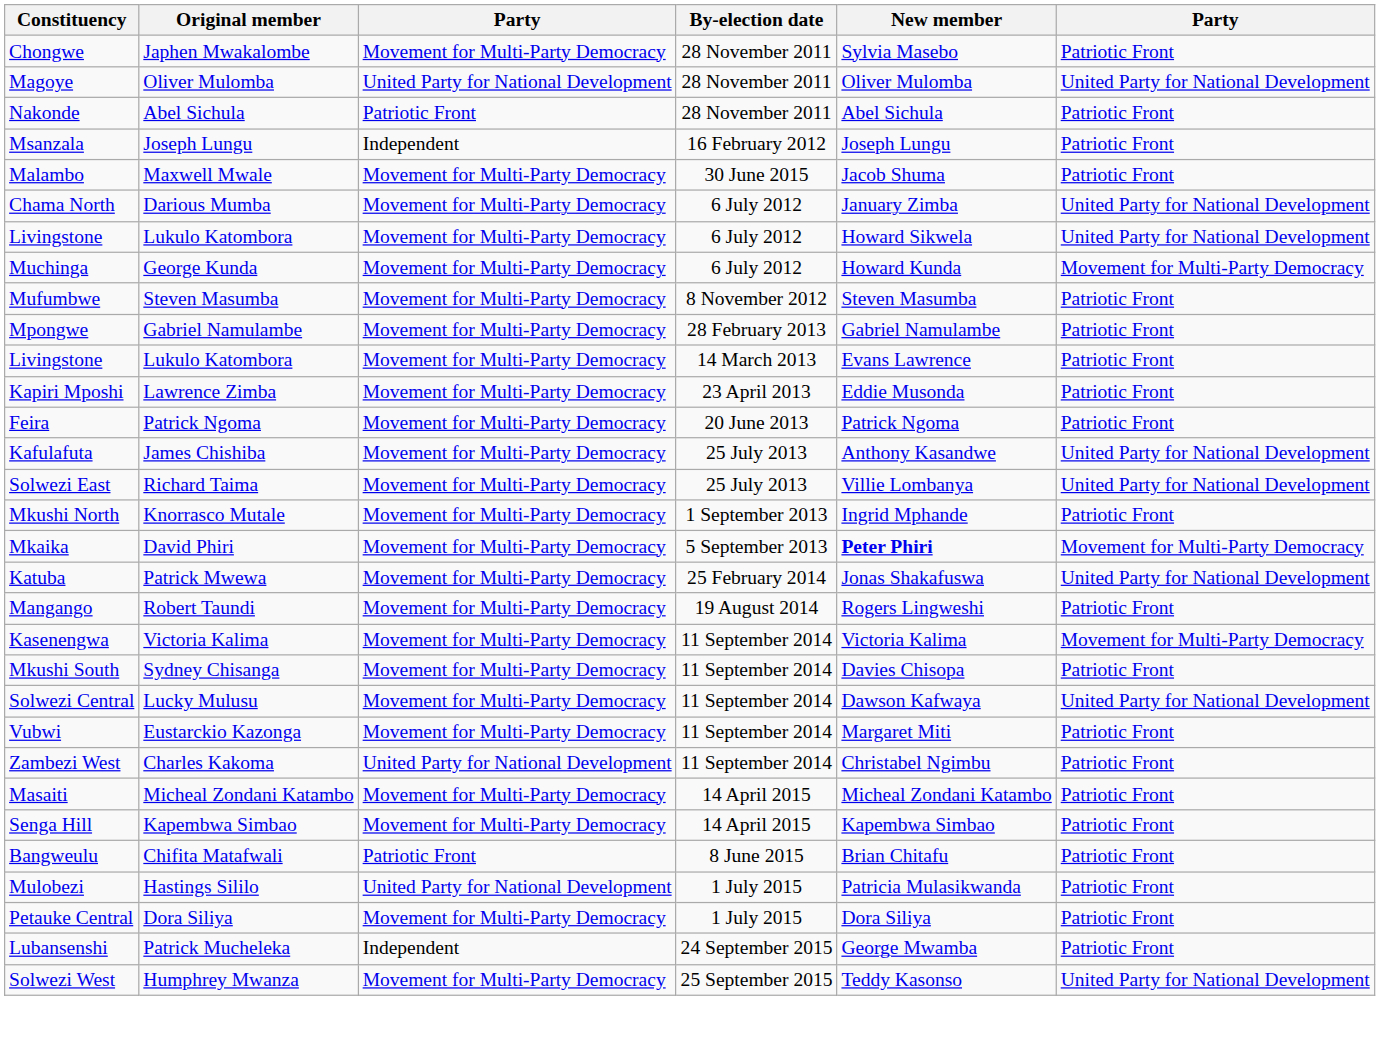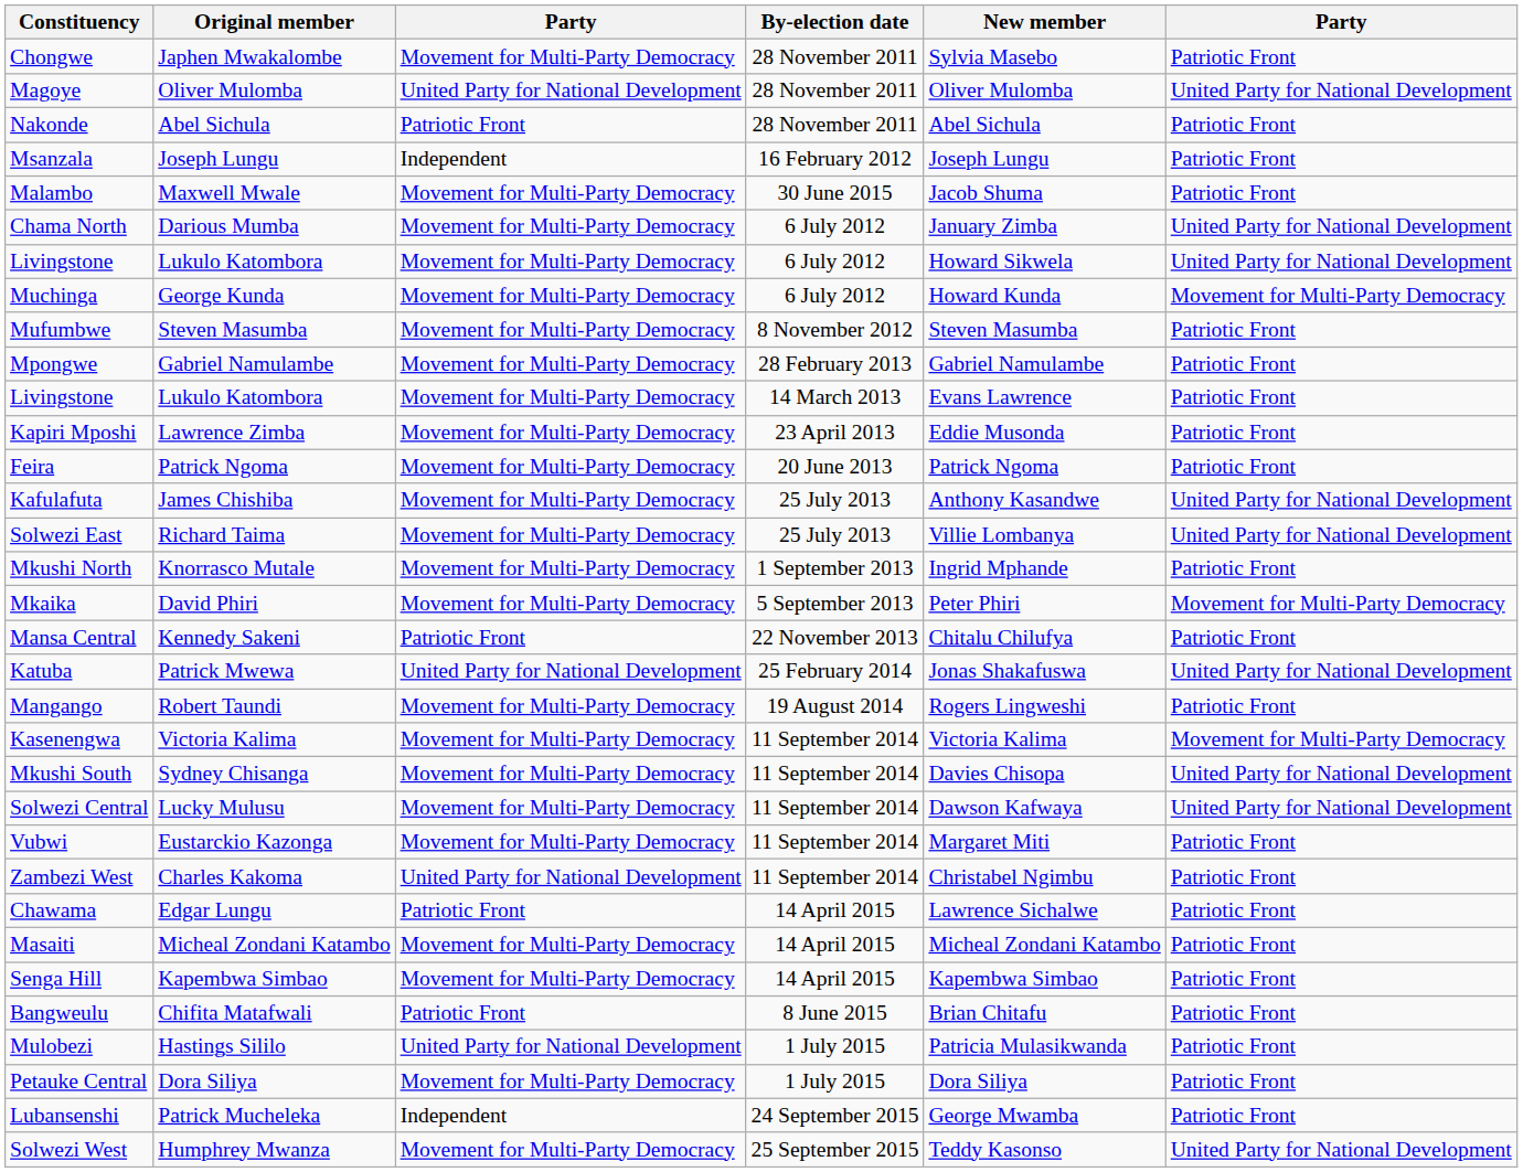 <table class="wikitable sortable">
 <tr>
 <th>Constituency</th>
 <th>Original member</th>
 <th>Party</th>
 <th>By-election date</th>
 <th>New member</th>
 <th>Party</th>
 </tr>
 <tr>
 <td><a href='#'>Chongwe</a></td>
 <td><a href='#'>Japhen Mwakalombe</a></td>
 <td><a href='#'>Movement for Multi-Party Democracy</a></td>
 <td align=center>28 November 2011</td>
 <td><a href='#'>Sylvia Masebo</a></td>
 <td><a href='#'>Patriotic Front</a></td>
 </tr>
 <tr>
 <td><a href='#'>Magoye</a></td>
 <td><a href='#'>Oliver Mulomba</a></td>
 <td><a href='#'>United Party for National Development</a></td>
 <td align=center>28 November 2011</td>
 <td><a href='#'>Oliver Mulomba</a></td>
 <td><a href='#'>United Party for National Development</a></td>
 </tr>
 <tr>
 <td><a href='#'>Nakonde</a></td>
 <td><a href='#'>Abel Sichula</a></td>
 <td><a href='#'>Patriotic Front</a></td>
 <td align=center>28 November 2011</td>
 <td><a href='#'>Abel Sichula</a></td>
 <td><a href='#'>Patriotic Front</a></td>
 </tr>
 <tr>
 <td><a href='#'>Msanzala</a></td>
 <td><a href='#'>Joseph Lungu</a></td>
 <td>Independent</td>
 <td align=center>16 February 2012</td>
 <td><a href='#'>Joseph Lungu</a></td>
 <td><a href='#'>Patriotic Front</a></td>
 </tr>
 <tr>
 <td><a href='#'>Malambo</a></td>
 <td><a href='#'>Maxwell Mwale</a></td>
 <td><a href='#'>Movement for Multi-Party Democracy</a></td>
 <td align=center>30 June 2015</td>
 <td><a href='#'>Jacob Shuma</a></td>
 <td><a href='#'>Patriotic Front</a></td>
 </tr>
 <tr>
 <td><a href='#'>Chama North</a></td>
 <td><a href='#'>Darious Mumba</a></td>
 <td><a href='#'>Movement for Multi-Party Democracy</a></td>
 <td align=center>6 July 2012</td>
 <td><a href='#'>January Zimba</a></td>
 <td><a href='#'>United Party for National Development</a></td>
 </tr>
 <tr>
 <td><a href='#'>Livingstone</a></td>
 <td><a href='#'>Lukulo Katombora</a></td>
 <td><a href='#'>Movement for Multi-Party Democracy</a></td>
 <td align=center>6 July 2012</td>
 <td><a href='#'>Howard Sikwela</a></td>
 <td><a href='#'>United Party for National Development</a></td>
 </tr>
 <tr>
 <td><a href='#'>Muchinga</a></td>
 <td><a href='#'>George Kunda</a></td>
 <td><a href='#'>Movement for Multi-Party Democracy</a></td>
 <td align=center>6 July 2012</td>
 <td><a href='#'>Howard Kunda</a></td>
 <td><a href='#'>Movement for Multi-Party Democracy</a></td>
 </tr>
 <tr>
 <td><a href='#'>Mufumbwe</a></td>
 <td><a href='#'>Steven Masumba</a></td>
 <td><a href='#'>Movement for Multi-Party Democracy</a></td>
 <td align=center>8 November 2012</td>
 <td><a href='#'>Steven Masumba</a></td>
 <td><a href='#'>Patriotic Front</a></td>
 </tr>
 <tr>
 <td><a href='#'>Mpongwe</a></td>
 <td><a href='#'>Gabriel Namulambe</a></td>
 <td><a href='#'>Movement for Multi-Party Democracy</a></td>
 <td align=center>28 February 2013</td>
 <td><a href='#'>Gabriel Namulambe</a></td>
 <td><a href='#'>Patriotic Front</a></td>
 </tr>
 <tr>
 <td><a href='#'>Livingstone</a></td>
 <td><a href='#'>Lukulo Katombora</a></td>
 <td><a href='#'>Movement for Multi-Party Democracy</a></td>
 <td align=center>14 March 2013</td>
 <td><a href='#'>Evans Lawrence</a></td>
 <td><a href='#'>Patriotic Front</a></td>
 </tr>
 <tr>
 <td><a href='#'>Kapiri Mposhi</a></td>
 <td><a href='#'>Lawrence Zimba</a></td>
 <td><a href='#'>Movement for Multi-Party Democracy</a></td>
 <td align=center>23 April 2013</td>
 <td><a href='#'>Eddie Musonda</a></td>
 <td><a href='#'>Patriotic Front</a></td>
 </tr>
 <tr>
 <td><a href='#'>Feira</a></td>
 <td><a href='#'>Patrick Ngoma</a></td>
 <td><a href='#'>Movement for Multi-Party Democracy</a></td>
 <td align=center>20 June 2013</td>
 <td><a href='#'>Patrick Ngoma</a></td>
 <td><a href='#'>Patriotic Front</a></td>
 </tr>
 <tr>
 <td><a href='#'>Kafulafuta</a></td>
 <td><a href='#'>James Chishiba</a></td>
 <td><a href='#'>Movement for Multi-Party Democracy</a></td>
 <td align=center>25 July 2013</td>
 <td><a href='#'>Anthony Kasandwe</a></td>
 <td><a href='#'>United Party for National Development</a></td>
 </tr>
 <tr>
 <td><a href='#'>Solwezi East</a></td>
 <td><a href='#'>Richard Taima</a></td>
 <td><a href='#'>Movement for Multi-Party Democracy</a></td>
 <td align=center>25 July 2013</td>
 <td><a href='#'>Villie Lombanya</a></td>
 <td><a href='#'>United Party for National Development</a></td>
 </tr>
 <tr>
 <td><a href='#'>Mkushi North</a></td>
 <td><a href='#'>Knorrasco Mutale</a></td>
 <td><a href='#'>Movement for Multi-Party Democracy</a></td>
 <td align=center>1 September 2013</td>
 <td><a href='#'>Ingrid Mphande</a></td>
 <td><a href='#'>Patriotic Front</a></td>
 </tr>
 <tr>
 <td><a href='#'>Mkaika</a></td>
 <td><a href='#'>David Phiri</a></td>
 <td><a href='#'>Movement for Multi-Party Democracy</a></td>
 <td align=center>5 September 2013</td>
-<td><strong><a href='#'>Peter Phiri</a></strong></td>
+<td><a href='#'>Peter Phiri</a></td>
 <td><a href='#'>Movement for Multi-Party Democracy</a></td>
+</tr>
+<tr>
+<td><a href='#'>Mansa Central</a></td>
+<td><a href='#'>Kennedy Sakeni</a></td>
+<td><a href='#'>Patriotic Front</a></td>
+<td align=center>22 November 2013</td>
+<td><a href='#'>Chitalu Chilufya</a></td>
+<td><a href='#'>Patriotic Front</a></td>
 </tr>
 <tr>
 <td><a href='#'>Katuba</a></td>
 <td><a href='#'>Patrick Mwewa</a></td>
-<td><a href='#'>Movement for Multi-Party Democracy</a></td>
+<td><a href='#'>United Party for National Development</a></td>
 <td align=center>25 February 2014</td>
 <td><a href='#'>Jonas Shakafuswa</a></td>
 <td><a href='#'>United Party for National Development</a></td>
 </tr>
 <tr>
 <td><a href='#'>Mangango</a></td>
 <td><a href='#'>Robert Taundi</a></td>
 <td><a href='#'>Movement for Multi-Party Democracy</a></td>
 <td align=center>19 August 2014</td>
 <td><a href='#'>Rogers Lingweshi</a></td>
 <td><a href='#'>Patriotic Front</a></td>
 </tr>
 <tr>
 <td><a href='#'>Kasenengwa</a></td>
 <td><a href='#'>Victoria Kalima</a></td>
 <td><a href='#'>Movement for Multi-Party Democracy</a></td>
 <td align=center>11 September 2014</td>
 <td><a href='#'>Victoria Kalima</a></td>
 <td><a href='#'>Movement for Multi-Party Democracy</a></td>
 </tr>
 <tr>
 <td><a href='#'>Mkushi South</a></td>
 <td><a href='#'>Sydney Chisanga</a></td>
 <td><a href='#'>Movement for Multi-Party Democracy</a></td>
 <td align=center>11 September 2014</td>
 <td><a href='#'>Davies Chisopa</a></td>
-<td><a href='#'>Patriotic Front</a></td>
+<td><a href='#'>United Party for National Development</a></td>
 </tr>
 <tr>
 <td><a href='#'>Solwezi Central</a></td>
 <td><a href='#'>Lucky Mulusu</a></td>
 <td><a href='#'>Movement for Multi-Party Democracy</a></td>
 <td align=center>11 September 2014</td>
 <td><a href='#'>Dawson Kafwaya</a></td>
 <td><a href='#'>United Party for National Development</a></td>
 </tr>
 <tr>
 <td><a href='#'>Vubwi</a></td>
 <td><a href='#'>Eustarckio Kazonga</a></td>
 <td><a href='#'>Movement for Multi-Party Democracy</a></td>
 <td align=center>11 September 2014</td>
 <td><a href='#'>Margaret Miti</a></td>
 <td><a href='#'>Patriotic Front</a></td>
 </tr>
 <tr>
 <td><a href='#'>Zambezi West</a></td>
 <td><a href='#'>Charles Kakoma</a></td>
 <td><a href='#'>United Party for National Development</a></td>
 <td align=center>11 September 2014</td>
 <td><a href='#'>Christabel Ngimbu</a></td>
+<td><a href='#'>Patriotic Front</a></td>
+</tr>
+<tr>
+<td><a href='#'>Chawama</a></td>
+<td><a href='#'>Edgar Lungu</a></td>
+<td><a href='#'>Patriotic Front</a></td>
+<td align=center>14 April 2015</td>
+<td><a href='#'>Lawrence Sichalwe</a></td>
 <td><a href='#'>Patriotic Front</a></td>
 </tr>
 <tr>
 <td><a href='#'>Masaiti</a></td>
 <td><a href='#'>Micheal Zondani Katambo</a></td>
 <td><a href='#'>Movement for Multi-Party Democracy</a></td>
 <td align=center>14 April 2015</td>
 <td><a href='#'>Micheal Zondani Katambo</a></td>
 <td><a href='#'>Patriotic Front</a></td>
 </tr>
 <tr>
 <td><a href='#'>Senga Hill</a></td>
 <td><a href='#'>Kapembwa Simbao</a></td>
 <td><a href='#'>Movement for Multi-Party Democracy</a></td>
 <td align=center>14 April 2015</td>
 <td><a href='#'>Kapembwa Simbao</a></td>
 <td><a href='#'>Patriotic Front</a></td>
 </tr>
 <tr>
 <td><a href='#'>Bangweulu</a></td>
 <td><a href='#'>Chifita Matafwali</a></td>
 <td><a href='#'>Patriotic Front</a></td>
 <td align=center>8 June 2015</td>
 <td><a href='#'>Brian Chitafu</a></td>
 <td><a href='#'>Patriotic Front</a></td>
 </tr>
 <tr>
 <td><a href='#'>Mulobezi</a></td>
 <td><a href='#'>Hastings Sililo</a></td>
 <td><a href='#'>United Party for National Development</a></td>
 <td align=center>1 July 2015</td>
 <td><a href='#'>Patricia Mulasikwanda</a></td>
 <td><a href='#'>Patriotic Front</a></td>
 </tr>
 <tr>
 <td><a href='#'>Petauke Central</a></td>
 <td><a href='#'>Dora Siliya</a></td>
 <td><a href='#'>Movement for Multi-Party Democracy</a></td>
 <td align=center>1 July 2015</td>
 <td><a href='#'>Dora Siliya</a></td>
 <td><a href='#'>Patriotic Front</a></td>
 </tr>
 <tr>
 <td><a href='#'>Lubansenshi</a></td>
 <td><a href='#'>Patrick Mucheleka</a></td>
 <td>Independent</td>
 <td align=center>24 September 2015</td>
 <td><a href='#'>George Mwamba</a></td>
 <td><a href='#'>Patriotic Front</a></td>
 </tr>
 <tr>
 <td><a href='#'>Solwezi West</a></td>
 <td><a href='#'>Humphrey Mwanza</a></td>
 <td><a href='#'>Movement for Multi-Party Democracy</a></td>
 <td align=center>25 September 2015</td>
 <td><a href='#'>Teddy Kasonso</a></td>
 <td><a href='#'>United Party for National Development</a></td>
 </tr>
 </table>
